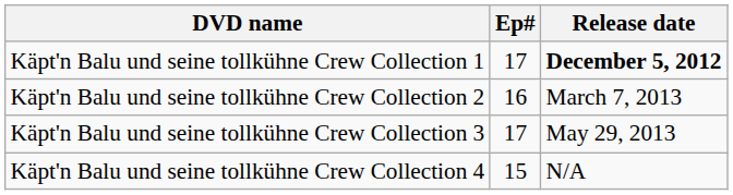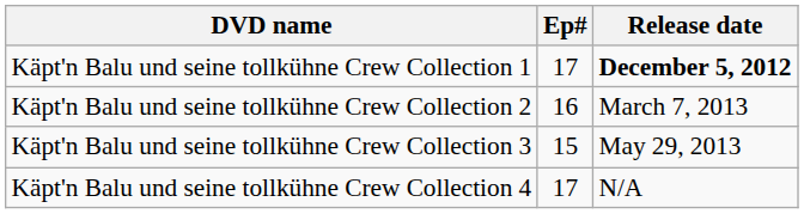 <table class="wikitable">
 <tr>
 <th>DVD name</th>
 <th>Ep#</th>
 <th>Release date</th>
 </tr>
 <tr>
 <td>Käpt'n Balu und seine tollkühne Crew Collection 1</td>
 <td style="text-align:center;">17</td>
 <td><strong>December 5, 2012</strong></td>
 </tr>
 <tr>
 <td>Käpt'n Balu und seine tollkühne Crew Collection 2</td>
 <td style="text-align:center;">16</td>
 <td>March 7, 2013</td>
 </tr>
 <tr>
 <td>Käpt'n Balu und seine tollkühne Crew Collection 3</td>
-<td style="text-align:center;">17</td>
+<td style="text-align:center;">15</td>
 <td>May 29, 2013</td>
 </tr>
 <tr>
 <td>Käpt'n Balu und seine tollkühne Crew Collection 4</td>
-<td style="text-align:center;">15</td>
+<td style="text-align:center;">17</td>
 <td>N/A</td>
 </tr>
 </table>
